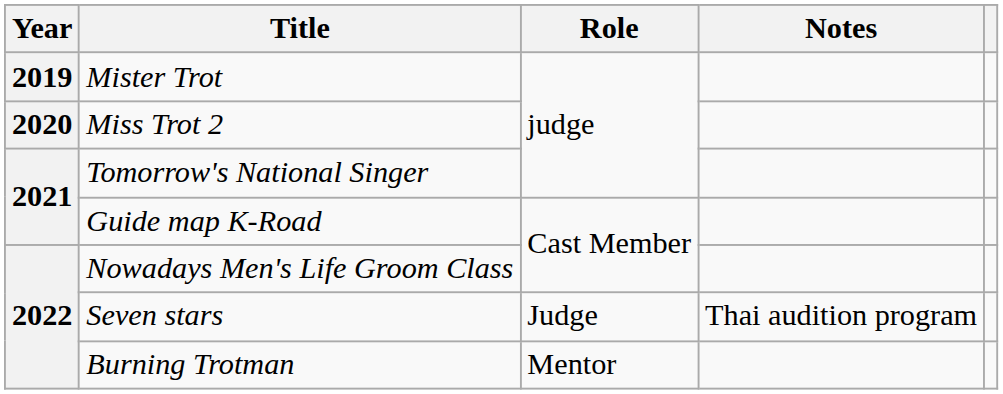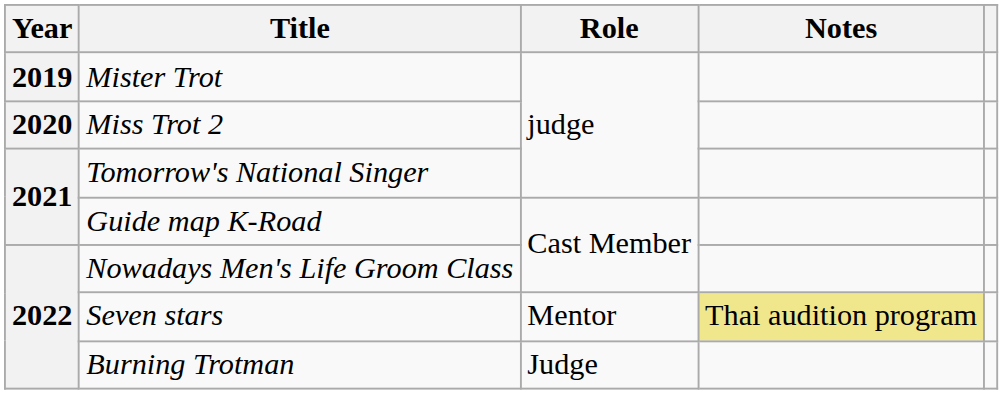 <table class="wikitable plainrowheaders">
 <tr>
 <th scope="col">Year</th>
 <th scope="col">Title</th>
 <th scope="col">Role</th>
 <th scope="col">Notes</th>
 <th scope="col" class="unsortable"></th>
 </tr>
 <tr>
 <th scope="row">2019</th>
 <td><em>Mister Trot</em></td>
 <td rowspan="3">judge</td>
 <td></td>
 <td></td>
 </tr>
 <tr>
 <th scope="row">2020</th>
 <td><em>Miss Trot 2</em></td>
 <td></td>
 <td></td>
 </tr>
 <tr>
 <th scope="row" rowspan=2>2021</th>
 <td><em>Tomorrow's National Singer</em></td>
 <td></td>
 <td></td>
 </tr>
 <tr>
 <td><em>Guide map K-Road</em></td>
 <td rowspan="2">Cast Member</td>
 <td></td>
 <td></td>
 </tr>
 <tr>
 <th scope="row" rowspan=3>2022</th>
 <td><em>Nowadays Men's Life Groom Class</em></td>
 <td></td>
 <td></td>
 </tr>
 <tr>
 <td><em>Seven stars</em></td>
-<td>Judge</td>
-<td>Thai audition program</td>
+<td>Mentor</td>
+<td style="background: khaki;">Thai audition program</td>
 <td></td>
 </tr>
 <tr>
 <td><em>Burning Trotman</em></td>
-<td>Mentor</td>
+<td>Judge</td>
 <td></td>
 <td></td>
 </tr>
 </table>
